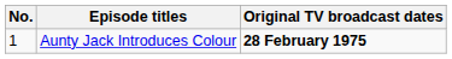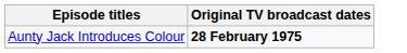 <table class="wikitable">
 <tr>
-<th>No.</th>
 <th>Episode titles</th>
 <th>Original TV broadcast dates</th>
 </tr>
 <tr>
-<td>1</td>
 <td><a href='#'>Aunty Jack Introduces Colour</a></td>
 <td><strong>28 February 1975</strong></td>
 </tr>
 </table>
